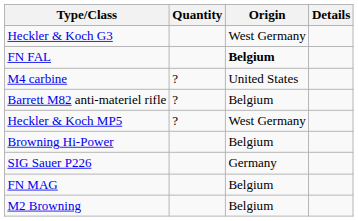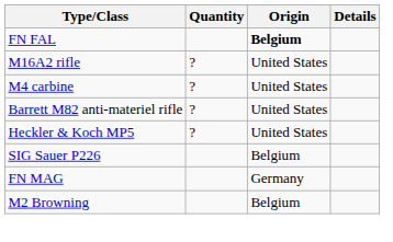 <table class="wikitable" style="font-size:97%;">
 <tr>
 <th>Type/Class</th>
 <th>Quantity</th>
 <th>Origin</th>
 <th>Details</th>
 </tr>
 <tr>
-<td><a href='#'>Heckler & Koch G3</a></td>
+<td><a href='#'>FN FAL</a></td>
 <td></td>
-<td>West Germany</td>
+<td><strong>Belgium</strong></td>
 <td></td>
 </tr>
 <tr>
-<td><a href='#'>FN FAL</a></td>
-<td></td>
-<td><strong>Belgium</strong></td>
+<td><a href='#'>M16A2 rifle</a></td>
+<td>?</td>
+<td>United States</td>
 <td></td>
 </tr>
 <tr>
 <td><a href='#'>M4 carbine</a></td>
 <td>?</td>
 <td>United States</td>
 <td></td>
 </tr>
 <tr>
 <td><a href='#'>Barrett M82</a> anti-materiel rifle</td>
 <td>?</td>
-<td>Belgium</td>
+<td>United States</td>
 <td></td>
 </tr>
 <tr>
 <td><a href='#'>Heckler & Koch MP5</a></td>
 <td>?</td>
-<td>West Germany</td>
+<td>United States</td>
 <td></td>
 </tr>
 <tr>
-<td><a href='#'>Browning Hi-Power</a></td>
+<td><a href='#'>SIG Sauer P226</a></td>
 <td></td>
 <td>Belgium</td>
 <td></td>
 </tr>
 <tr>
-<td><a href='#'>SIG Sauer P226</a></td>
+<td><a href='#'>FN MAG</a></td>
 <td></td>
 <td>Germany</td>
-<td></td>
-</tr>
-<tr>
-<td><a href='#'>FN MAG</a></td>
-<td></td>
-<td>Belgium</td>
 <td></td>
 </tr>
 <tr>
 <td><a href='#'>M2 Browning</a></td>
 <td></td>
 <td>Belgium</td>
 </tr>
 </table>
